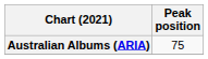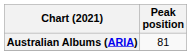 <table class="wikitable sortable plainrowheaders" style="text-align:center">
 <tr>
 <th scope="col">Chart (2021)</th>
 <th scope="col">Peak<br>position</th>
 </tr>
 <tr>
 <th scope="row">Australian Albums (<a href='#'>ARIA</a>)</th>
-<td>75</td>
+<td>81</td>
 </tr>
 <tr>
 </tr>
 <tr>
 </tr>
 <tr>
 </tr>
 <tr>
 </tr>
 <tr>
 </tr>
 <tr>
 </tr>
 <tr>
 </tr>
 <tr>
 </tr>
 </table>
